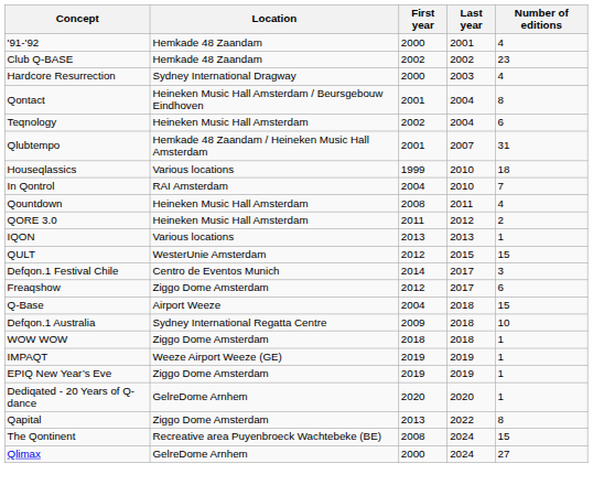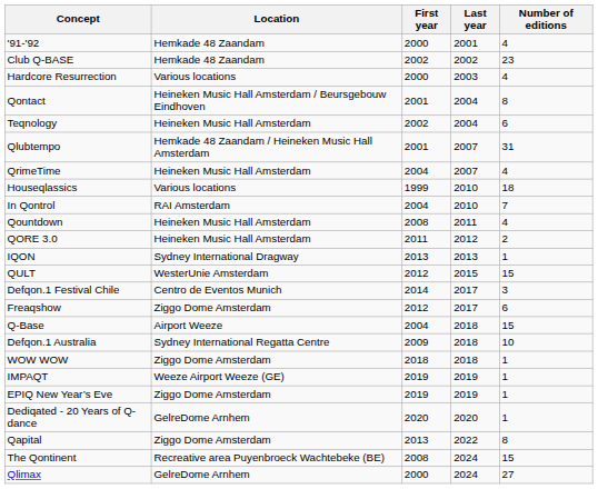 <table class="wikitable">
 <tr>
 <th>Concept</th>
 <th>Location</th>
 <th>First year</th>
 <th>Last year</th>
 <th>Number of editions</th>
 </tr>
 <tr>
 <td>'91-'92</td>
 <td>Hemkade 48 Zaandam</td>
 <td>2000</td>
 <td>2001</td>
 <td>4</td>
 </tr>
 <tr>
 <td>Club Q-BASE</td>
 <td>Hemkade 48 Zaandam</td>
 <td>2002</td>
 <td>2002</td>
 <td>23</td>
 </tr>
 <tr>
 <td>Hardcore Resurrection</td>
-<td>Sydney International Dragway</td>
+<td>Various locations</td>
 <td>2000</td>
 <td>2003</td>
 <td>4</td>
 </tr>
 <tr>
 <td>Qontact</td>
 <td>Heineken Music Hall Amsterdam / Beursgebouw Eindhoven</td>
 <td>2001</td>
 <td>2004</td>
 <td>8</td>
 </tr>
 <tr>
 <td>Teqnology</td>
 <td>Heineken Music Hall Amsterdam</td>
 <td>2002</td>
 <td>2004</td>
 <td>6</td>
 </tr>
 <tr>
 <td>Qlubtempo</td>
 <td>Hemkade 48 Zaandam / Heineken Music Hall Amsterdam</td>
 <td>2001</td>
 <td>2007</td>
 <td>31</td>
+</tr>
+<tr>
+<td>QrimeTime</td>
+<td>Heineken Music Hall Amsterdam</td>
+<td>2004</td>
+<td>2007</td>
+<td>4</td>
 </tr>
 <tr>
 <td>Houseqlassics</td>
 <td>Various locations</td>
 <td>1999</td>
 <td>2010</td>
 <td>18</td>
 </tr>
 <tr>
 <td>In Qontrol</td>
 <td>RAI Amsterdam</td>
 <td>2004</td>
 <td>2010</td>
 <td>7</td>
 </tr>
 <tr>
 <td>Qountdown</td>
 <td>Heineken Music Hall Amsterdam</td>
 <td>2008</td>
 <td>2011</td>
 <td>4</td>
 </tr>
 <tr>
 <td>QORE 3.0</td>
 <td>Heineken Music Hall Amsterdam</td>
 <td>2011</td>
 <td>2012</td>
 <td>2</td>
 </tr>
 <tr>
 <td>IQON</td>
-<td>Various locations</td>
+<td>Sydney International Dragway</td>
 <td>2013</td>
 <td>2013</td>
 <td>1</td>
 </tr>
 <tr>
 <td>QULT</td>
 <td>WesterUnie Amsterdam</td>
 <td>2012</td>
 <td>2015</td>
 <td>15</td>
 </tr>
 <tr>
 <td>Defqon.1 Festival Chile</td>
 <td>Centro de Eventos Munich</td>
 <td>2014</td>
 <td>2017</td>
 <td>3</td>
 </tr>
 <tr>
 <td>Freaqshow</td>
 <td>Ziggo Dome Amsterdam</td>
 <td>2012</td>
 <td>2017</td>
 <td>6</td>
 </tr>
 <tr>
 <td>Q-Base</td>
 <td>Airport Weeze</td>
 <td>2004</td>
 <td>2018</td>
 <td>15</td>
 </tr>
 <tr>
 <td>Defqon.1 Australia</td>
 <td>Sydney International Regatta Centre</td>
 <td>2009</td>
 <td>2018</td>
 <td>10</td>
 </tr>
 <tr>
 <td>WOW WOW</td>
 <td>Ziggo Dome Amsterdam</td>
 <td>2018</td>
 <td>2018</td>
 <td>1</td>
 </tr>
 <tr>
 <td>IMPAQT</td>
 <td>Weeze Airport Weeze (GE)</td>
 <td>2019</td>
 <td>2019</td>
 <td>1</td>
 </tr>
 <tr>
 <td>EPIQ New Year’s Eve</td>
 <td>Ziggo Dome Amsterdam</td>
 <td>2019</td>
 <td>2019</td>
 <td>1</td>
 </tr>
 <tr>
 <td>Dediqated - 20 Years of Q-dance</td>
 <td>GelreDome Arnhem</td>
 <td>2020</td>
 <td>2020</td>
 <td>1</td>
 </tr>
 <tr>
 <td>Qapital</td>
 <td>Ziggo Dome Amsterdam</td>
 <td>2013</td>
 <td>2022</td>
 <td>8</td>
 </tr>
 <tr>
 <td>The Qontinent</td>
 <td>Recreative area Puyenbroeck Wachtebeke (BE)</td>
 <td>2008</td>
 <td>2024</td>
 <td>15</td>
 </tr>
 <tr>
 <td><a href='#'>Qlimax</a></td>
 <td>GelreDome Arnhem</td>
 <td>2000</td>
 <td>2024</td>
 <td>27</td>
 </tr>
 </table>
